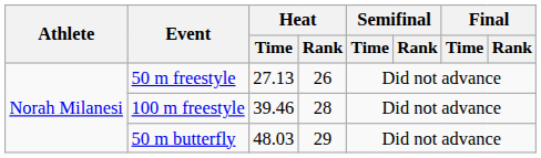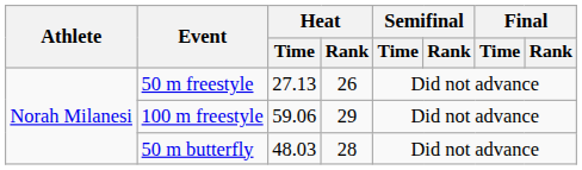 <table class=wikitable style=font-size:90%>
 <tr>
 <th rowspan=2>Athlete</th>
 <th rowspan=2>Event</th>
 <th colspan=2>Heat</th>
 <th colspan=2>Semifinal</th>
 <th colspan=2>Final</th>
 </tr>
 <tr style=font-size:95%>
 <th>Time</th>
 <th>Rank</th>
 <th>Time</th>
 <th>Rank</th>
 <th>Time</th>
 <th>Rank</th>
 </tr>
 <tr align=center>
 <td rowspan="3" align="left"><a href='#'>Norah Milanesi</a></td>
 <td align=left rowspan="1"><a href='#'>50 m freestyle</a></td>
 <td>27.13</td>
 <td>26</td>
 <td colspan=4>Did not advance</td>
 </tr>
 <tr align=center>
 <td align=left rowspan="1"><a href='#'>100 m freestyle</a></td>
-<td>39.46</td>
-<td>28</td>
+<td>59.06</td>
+<td>29</td>
 <td colspan="4">Did not advance</td>
 </tr>
 <tr align=center>
 <td align=left rowspan="1"><a href='#'>50 m butterfly</a></td>
 <td>48.03</td>
-<td>29</td>
+<td>28</td>
 <td colspan=4>Did not advance</td>
 </tr>
 </table>
